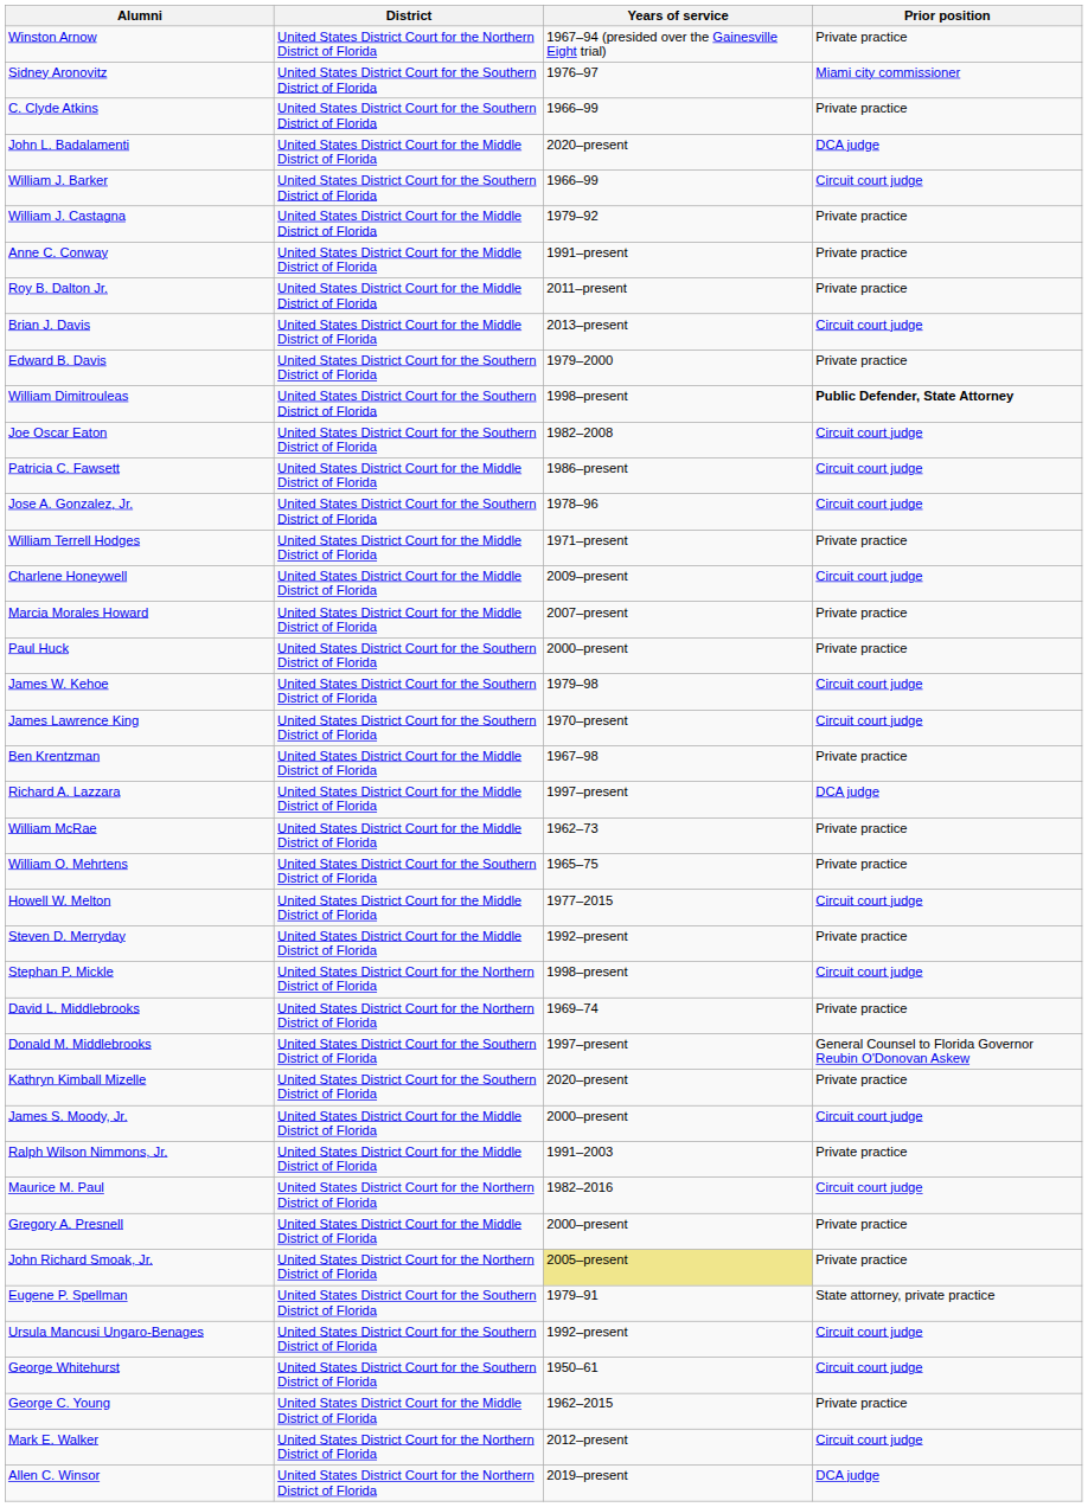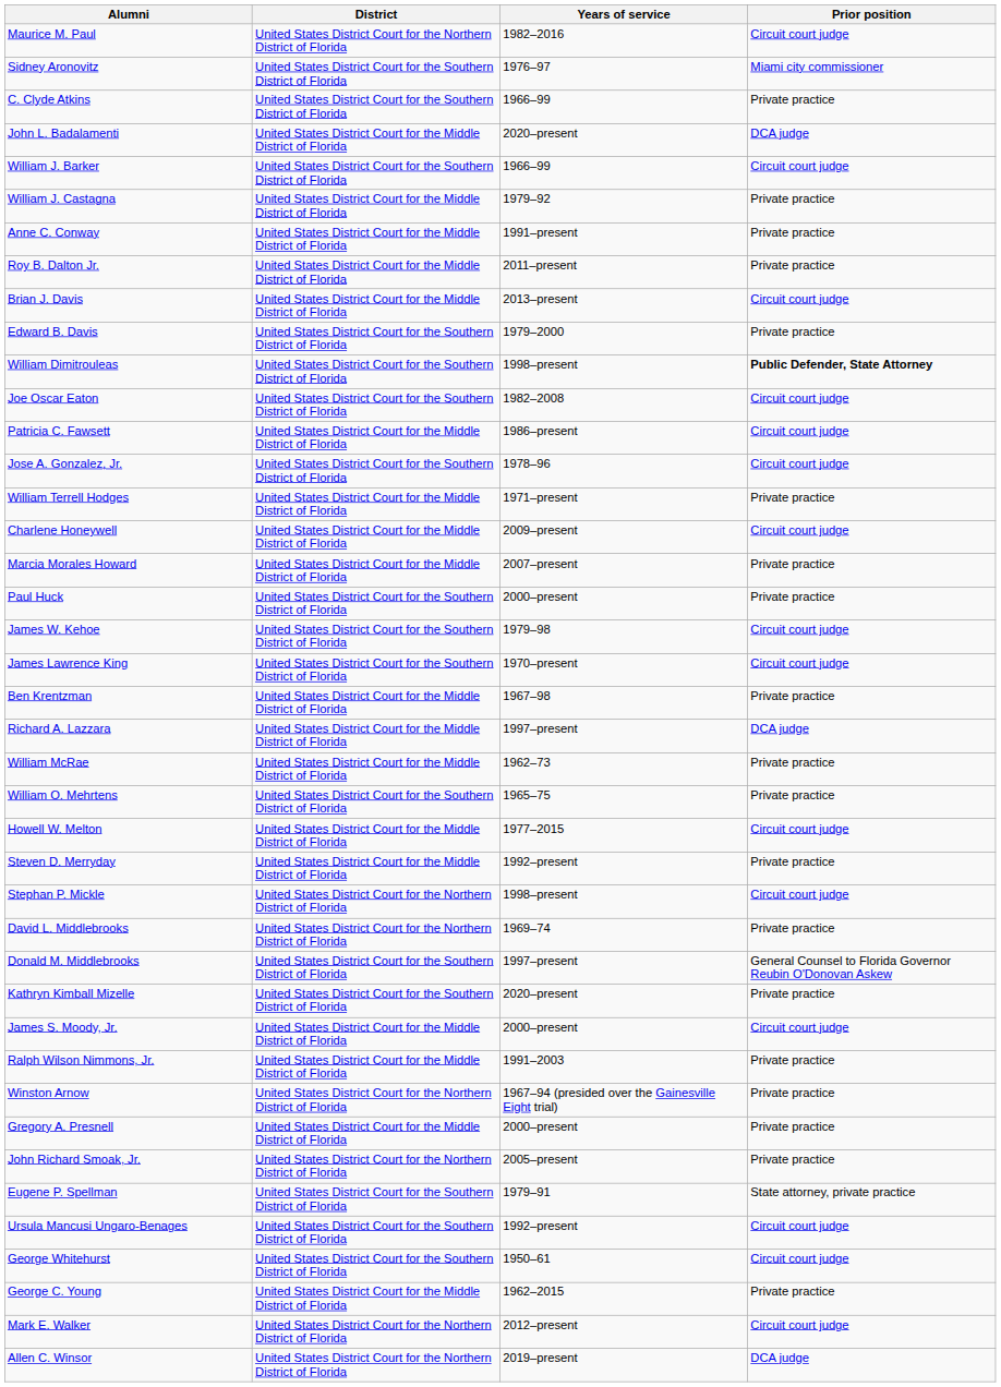 <table class="wikitable sortable" style="width:82%">
 <tr valign="top">
 <th width="25%">Alumni</th>
 <th width="25%">District</th>
 <th width="25%">Years of service</th>
 <th width="25%">Prior position</th>
 </tr>
 <tr valign="top">
-<td><a href='#'>Winston Arnow</a></td>
+<td><a href='#'>Maurice M. Paul</a></td>
 <td><a href='#'>United States District Court for the Northern District of Florida</a></td>
-<td>1967–94 (presided over the <a href='#'>Gainesville Eight</a> trial)</td>
-<td>Private practice</td>
+<td>1982–2016</td>
+<td><a href='#'>Circuit court judge</a></td>
 </tr>
 <tr valign="top">
 <td><a href='#'>Sidney Aronovitz</a></td>
 <td><a href='#'>United States District Court for the Southern District of Florida</a></td>
 <td>1976–97</td>
 <td><a href='#'>Miami city commissioner</a></td>
 </tr>
 <tr valign="top">
 <td><a href='#'>C. Clyde Atkins</a></td>
 <td><a href='#'>United States District Court for the Southern District of Florida</a></td>
 <td>1966–99</td>
 <td>Private practice</td>
 </tr>
 <tr valign="top">
 <td><a href='#'>John L. Badalamenti</a></td>
 <td><a href='#'>United States District Court for the Middle District of Florida</a></td>
 <td>2020–present</td>
 <td><a href='#'>DCA judge</a></td>
 </tr>
 <tr valign="top">
 <td><a href='#'>William J. Barker</a></td>
 <td><a href='#'>United States District Court for the Southern District of Florida</a></td>
 <td>1966–99</td>
 <td><a href='#'>Circuit court judge</a></td>
 </tr>
 <tr valign="top">
 <td><a href='#'>William J. Castagna</a></td>
 <td><a href='#'>United States District Court for the Middle District of Florida</a></td>
 <td>1979–92</td>
 <td>Private practice</td>
 </tr>
 <tr valign="top">
 <td><a href='#'>Anne C. Conway</a></td>
 <td><a href='#'>United States District Court for the Middle District of Florida</a></td>
 <td>1991–present</td>
 <td>Private practice</td>
 </tr>
 <tr valign="top">
 <td><a href='#'>Roy B. Dalton Jr.</a></td>
 <td><a href='#'>United States District Court for the Middle District of Florida</a></td>
 <td>2011–present</td>
 <td>Private practice</td>
 </tr>
 <tr valign="top">
 <td><a href='#'>Brian J. Davis</a></td>
 <td><a href='#'>United States District Court for the Middle District of Florida</a></td>
 <td>2013–present</td>
 <td><a href='#'>Circuit court judge</a></td>
 </tr>
 <tr valign="top">
 <td><a href='#'>Edward B. Davis</a></td>
 <td><a href='#'>United States District Court for the Southern District of Florida</a></td>
 <td>1979–2000</td>
 <td>Private practice</td>
 </tr>
 <tr valign="top">
 <td><a href='#'>William Dimitrouleas</a></td>
 <td><a href='#'>United States District Court for the Southern District of Florida</a></td>
 <td>1998–present</td>
 <td><strong>Public Defender, State Attorney</strong></td>
 </tr>
 <tr valign="top">
 <td><a href='#'>Joe Oscar Eaton</a></td>
 <td><a href='#'>United States District Court for the Southern District of Florida</a></td>
 <td>1982–2008</td>
 <td><a href='#'>Circuit court judge</a></td>
 </tr>
 <tr valign="top">
 <td><a href='#'>Patricia C. Fawsett</a></td>
 <td><a href='#'>United States District Court for the Middle District of Florida</a></td>
 <td>1986–present</td>
 <td><a href='#'>Circuit court judge</a></td>
 </tr>
 <tr valign="top">
 <td><a href='#'>Jose A. Gonzalez, Jr.</a></td>
 <td><a href='#'>United States District Court for the Southern District of Florida</a></td>
 <td>1978–96</td>
 <td><a href='#'>Circuit court judge</a></td>
 </tr>
 <tr valign="top">
 <td><a href='#'>William Terrell Hodges</a></td>
 <td><a href='#'>United States District Court for the Middle District of Florida</a></td>
 <td>1971–present</td>
 <td>Private practice</td>
 </tr>
 <tr valign="top">
 <td><a href='#'>Charlene Honeywell</a></td>
 <td><a href='#'>United States District Court for the Middle District of Florida</a></td>
 <td>2009–present</td>
 <td><a href='#'>Circuit court judge</a></td>
 </tr>
 <tr valign="top">
 <td><a href='#'>Marcia Morales Howard</a></td>
 <td><a href='#'>United States District Court for the Middle District of Florida</a></td>
 <td>2007–present</td>
 <td>Private practice</td>
 </tr>
 <tr valign="top">
 <td><a href='#'>Paul Huck</a></td>
 <td><a href='#'>United States District Court for the Southern District of Florida</a></td>
 <td>2000–present</td>
 <td>Private practice</td>
 </tr>
 <tr valign="top">
 <td><a href='#'>James W. Kehoe</a></td>
 <td><a href='#'>United States District Court for the Southern District of Florida</a></td>
 <td>1979–98</td>
 <td><a href='#'>Circuit court judge</a></td>
 </tr>
 <tr valign="top">
 <td><a href='#'>James Lawrence King</a></td>
 <td><a href='#'>United States District Court for the Southern District of Florida</a></td>
 <td>1970–present</td>
 <td><a href='#'>Circuit court judge</a></td>
 </tr>
 <tr valign="top">
 <td><a href='#'>Ben Krentzman</a></td>
 <td><a href='#'>United States District Court for the Middle District of Florida</a></td>
 <td>1967–98</td>
 <td>Private practice</td>
 </tr>
 <tr valign="top">
 <td><a href='#'>Richard A. Lazzara</a></td>
 <td><a href='#'>United States District Court for the Middle District of Florida</a></td>
 <td>1997–present</td>
 <td><a href='#'>DCA judge</a></td>
 </tr>
 <tr valign="top">
 <td><a href='#'>William McRae</a></td>
 <td><a href='#'>United States District Court for the Middle District of Florida</a></td>
 <td>1962–73</td>
 <td>Private practice</td>
 </tr>
 <tr valign="top">
 <td><a href='#'>William O. Mehrtens</a></td>
 <td><a href='#'>United States District Court for the Southern District of Florida</a></td>
 <td>1965–75</td>
 <td>Private practice</td>
 </tr>
 <tr valign="top">
 <td><a href='#'>Howell W. Melton</a></td>
 <td><a href='#'>United States District Court for the Middle District of Florida</a></td>
 <td>1977–2015</td>
 <td><a href='#'>Circuit court judge</a></td>
 </tr>
 <tr valign="top">
 <td><a href='#'>Steven D. Merryday</a></td>
 <td><a href='#'>United States District Court for the Middle District of Florida</a></td>
 <td>1992–present</td>
 <td>Private practice</td>
 </tr>
 <tr valign="top">
 <td><a href='#'>Stephan P. Mickle</a></td>
 <td><a href='#'>United States District Court for the Northern District of Florida</a></td>
 <td>1998–present</td>
 <td><a href='#'>Circuit court judge</a></td>
 </tr>
 <tr valign="top">
 <td><a href='#'>David L. Middlebrooks</a></td>
 <td><a href='#'>United States District Court for the Northern District of Florida</a></td>
 <td>1969–74</td>
 <td>Private practice</td>
 </tr>
 <tr valign="top">
 <td><a href='#'>Donald M. Middlebrooks</a></td>
 <td><a href='#'>United States District Court for the Southern District of Florida</a></td>
 <td>1997–present</td>
 <td>General Counsel to Florida Governor <a href='#'>Reubin O'Donovan Askew</a></td>
 </tr>
 <tr valign="top">
 <td><a href='#'>Kathryn Kimball Mizelle</a></td>
 <td><a href='#'>United States District Court for the Southern District of Florida</a></td>
 <td>2020–present</td>
 <td>Private practice</td>
 </tr>
 <tr valign="top">
 <td><a href='#'>James S. Moody, Jr.</a></td>
 <td><a href='#'>United States District Court for the Middle District of Florida</a></td>
 <td>2000–present</td>
 <td><a href='#'>Circuit court judge</a></td>
 </tr>
 <tr valign="top">
 <td><a href='#'>Ralph Wilson Nimmons, Jr.</a></td>
 <td><a href='#'>United States District Court for the Middle District of Florida</a></td>
 <td>1991–2003</td>
 <td>Private practice</td>
 </tr>
 <tr valign="top">
-<td><a href='#'>Maurice M. Paul</a></td>
+<td><a href='#'>Winston Arnow</a></td>
 <td><a href='#'>United States District Court for the Northern District of Florida</a></td>
-<td>1982–2016</td>
-<td><a href='#'>Circuit court judge</a></td>
+<td>1967–94 (presided over the <a href='#'>Gainesville Eight</a> trial)</td>
+<td>Private practice</td>
 </tr>
 <tr valign="top">
 <td><a href='#'>Gregory A. Presnell</a></td>
 <td><a href='#'>United States District Court for the Middle District of Florida</a></td>
 <td>2000–present</td>
 <td>Private practice</td>
 </tr>
 <tr valign="top">
 <td><a href='#'>John Richard Smoak, Jr.</a></td>
 <td><a href='#'>United States District Court for the Northern District of Florida</a></td>
-<td style="background: khaki;">2005–present</td>
+<td>2005–present</td>
 <td>Private practice</td>
 </tr>
 <tr valign="top">
 <td><a href='#'>Eugene P. Spellman</a></td>
 <td><a href='#'>United States District Court for the Southern District of Florida</a></td>
 <td>1979–91</td>
 <td>State attorney, private practice</td>
 </tr>
 <tr valign="top">
 <td><a href='#'>Ursula Mancusi Ungaro-Benages</a></td>
 <td><a href='#'>United States District Court for the Southern District of Florida</a></td>
 <td>1992–present</td>
 <td><a href='#'>Circuit court judge</a></td>
 </tr>
 <tr valign="top">
 <td><a href='#'>George Whitehurst</a></td>
 <td><a href='#'>United States District Court for the Southern District of Florida</a></td>
 <td>1950–61</td>
 <td><a href='#'>Circuit court judge</a></td>
 </tr>
 <tr valign="top">
 <td><a href='#'>George C. Young</a></td>
 <td><a href='#'>United States District Court for the Middle District of Florida</a></td>
 <td>1962–2015</td>
 <td>Private practice</td>
 </tr>
 <tr valign="top">
 <td><a href='#'>Mark E. Walker</a></td>
 <td><a href='#'>United States District Court for the Northern District of Florida</a></td>
 <td>2012–present</td>
 <td><a href='#'>Circuit court judge</a></td>
 </tr>
 <tr valign="top">
 <td><a href='#'>Allen C. Winsor</a></td>
 <td><a href='#'>United States District Court for the Northern District of Florida</a></td>
 <td>2019–present</td>
 <td><a href='#'>DCA judge</a></td>
 </tr>
 </table>
